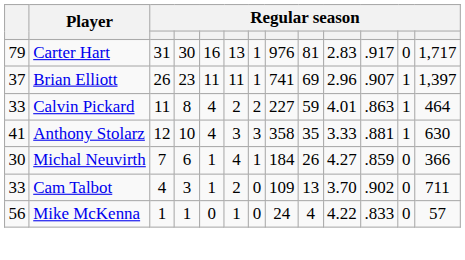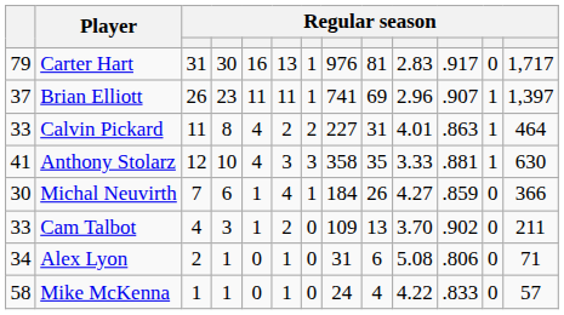 <table class="wikitable plainrowheaders" style="text-align:center;">
 <tr>
 <th scope="col" rowspan="2"></th>
 <th scope="col" rowspan="2">Player</th>
 <th scope=colgroup colspan=11>Regular season</th>
 </tr>
 <tr>
 <th scope="col"></th>
 <th scope="col"></th>
 <th scope="col"></th>
 <th scope="col"></th>
 <th scope="col"></th>
 <th scope="col"></th>
 <th scope="col"></th>
 <th scope="col"></th>
 <th scope="col"></th>
 <th scope="col"></th>
 <th scope="col"></th>
 </tr>
 <tr>
 <td scope="row">79</td>
 <td align="left"><a href='#'>Carter Hart</a></td>
 <td>31</td>
 <td>30</td>
 <td>16</td>
 <td>13</td>
 <td>1</td>
 <td>976</td>
 <td>81</td>
 <td>2.83</td>
 <td>.917</td>
 <td>0</td>
 <td>1,717</td>
 </tr>
 <tr>
 <td scope="row">37</td>
 <td align="left"><a href='#'>Brian Elliott</a></td>
 <td>26</td>
 <td>23</td>
 <td>11</td>
 <td>11</td>
 <td>1</td>
 <td>741</td>
 <td>69</td>
 <td>2.96</td>
 <td>.907</td>
 <td>1</td>
 <td>1,397</td>
 </tr>
 <tr>
 <td scope="row">33</td>
 <td align="left"><a href='#'>Calvin Pickard</a></td>
 <td>11</td>
 <td>8</td>
 <td>4</td>
 <td>2</td>
 <td>2</td>
 <td>227</td>
-<td>59</td>
+<td>31</td>
 <td>4.01</td>
 <td>.863</td>
 <td>1</td>
 <td>464</td>
 </tr>
 <tr>
 <td scope="row">41</td>
 <td align="left"><a href='#'>Anthony Stolarz</a></td>
 <td>12</td>
 <td>10</td>
 <td>4</td>
 <td>3</td>
 <td>3</td>
 <td>358</td>
 <td>35</td>
 <td>3.33</td>
 <td>.881</td>
 <td>1</td>
 <td>630</td>
 </tr>
 <tr>
 <td scope="row">30</td>
 <td align="left"><a href='#'>Michal Neuvirth</a></td>
 <td>7</td>
 <td>6</td>
 <td>1</td>
 <td>4</td>
 <td>1</td>
 <td>184</td>
 <td>26</td>
 <td>4.27</td>
 <td>.859</td>
 <td>0</td>
 <td>366</td>
 </tr>
 <tr>
 <td scope="row">33</td>
 <td align="left"><a href='#'>Cam Talbot</a></td>
 <td>4</td>
 <td>3</td>
 <td>1</td>
 <td>2</td>
 <td>0</td>
 <td>109</td>
 <td>13</td>
 <td>3.70</td>
 <td>.902</td>
 <td>0</td>
-<td>711</td>
+<td>211</td>
 </tr>
 <tr>
-<td scope="row">56</td>
+<td scope="row">34</td>
+<td align="left"><a href='#'>Alex Lyon</a></td>
+<td>2</td>
+<td>1</td>
+<td>0</td>
+<td>1</td>
+<td>0</td>
+<td>31</td>
+<td>6</td>
+<td>5.08</td>
+<td>.806</td>
+<td>0</td>
+<td>71</td>
+</tr>
+<tr>
+<td scope="row">58</td>
 <td align="left"><a href='#'>Mike McKenna</a></td>
 <td>1</td>
 <td>1</td>
 <td>0</td>
 <td>1</td>
 <td>0</td>
 <td>24</td>
 <td>4</td>
 <td>4.22</td>
 <td>.833</td>
 <td>0</td>
 <td>57</td>
 </tr>
 </table>
